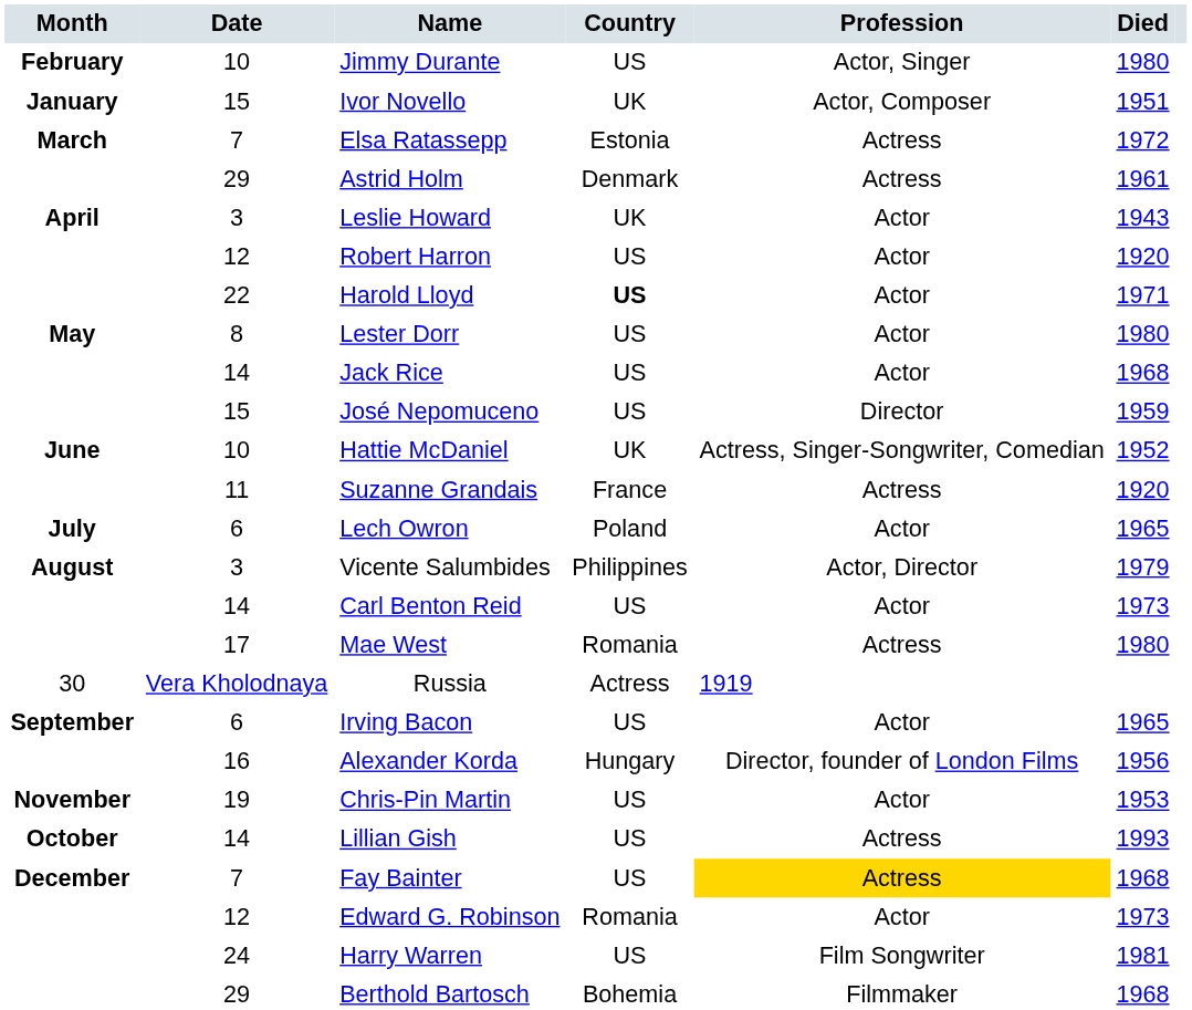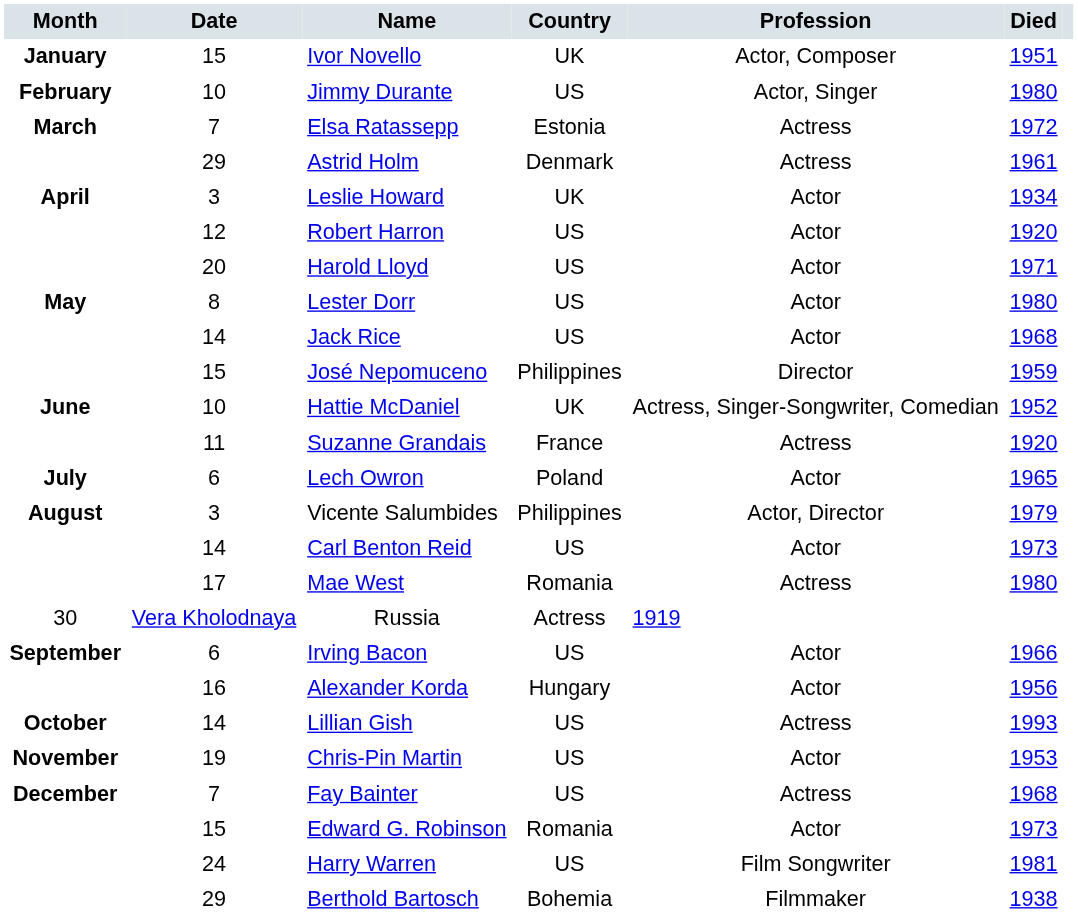 <table cellspacing="0" cellpadding="4" border="0">
 <tr style="background:#dae3e7; text-align:center;">
 <td><strong>Month</strong></td>
 <td><strong>Date</strong></td>
 <td><strong>Name</strong></td>
 <td><strong>Country</strong></td>
 <td><strong>Profession</strong></td>
 <td><strong>Died</strong></td>
 <td></td>
 </tr>
+<tr valign="top">
+<td rowspan=1 style="text-align:center; vertical-align:top;"><strong>January</strong></td>
+<td style="text-align:center;">15</td>
+<td><a href='#'>Ivor Novello</a></td>
+<td style="text-align:center;">UK</td>
+<td style="text-align:center;">Actor, Composer</td>
+<td><a href='#'>1951</a></td>
+<td></td>
+</tr>
 <tr>
 <td rowspan=1 style="text-align:center; vertical-align:top;"><strong>February</strong></td>
 <td style="text-align:center;">10</td>
 <td><a href='#'>Jimmy Durante</a></td>
 <td style="text-align:center;">US</td>
 <td style="text-align:center;">Actor, Singer</td>
 <td><a href='#'>1980</a></td>
-<td></td>
-</tr>
-<tr valign="top">
-<td rowspan=1 style="text-align:center; vertical-align:top;"><strong>January</strong></td>
-<td style="text-align:center;">15</td>
-<td><a href='#'>Ivor Novello</a></td>
-<td style="text-align:center;">UK</td>
-<td style="text-align:center;">Actor, Composer</td>
-<td><a href='#'>1951</a></td>
 <td></td>
 </tr>
 <tr>
 <td rowspan=2 style="text-align:center; vertical-align:top;"><strong>March</strong></td>
 <td style="text-align:center;">7</td>
 <td><a href='#'>Elsa Ratassepp</a></td>
 <td style="text-align:center;">Estonia</td>
 <td style="text-align:center;">Actress</td>
 <td><a href='#'>1972</a></td>
 <td></td>
 </tr>
 <tr>
 <td style="text-align:center;">29</td>
 <td><a href='#'>Astrid Holm</a></td>
 <td style="text-align:center;">Denmark</td>
 <td style="text-align:center;">Actress</td>
 <td><a href='#'>1961</a></td>
 <td></td>
 </tr>
 <tr>
 <td rowspan=3 style="text-align:center; vertical-align:top;"><strong>April</strong></td>
 <td style="text-align:center;">3</td>
 <td><a href='#'>Leslie Howard</a></td>
 <td style="text-align:center;">UK</td>
 <td style="text-align:center;">Actor</td>
-<td><a href='#'>1943</a></td>
+<td><a href='#'>1934</a></td>
 <td></td>
 </tr>
 <tr>
 <td style="text-align:center;">12</td>
 <td><a href='#'>Robert Harron</a></td>
 <td style="text-align:center;">US</td>
 <td style="text-align:center;">Actor</td>
 <td><a href='#'>1920</a></td>
 <td></td>
 </tr>
 <tr>
-<td style="text-align:center;">22</td>
+<td style="text-align:center;">20</td>
 <td><a href='#'>Harold Lloyd</a></td>
-<td style="text-align:center;"><strong>US</strong></td>
+<td style="text-align:center;">US</td>
 <td style="text-align:center;">Actor</td>
 <td><a href='#'>1971</a></td>
 <td></td>
 </tr>
 <tr>
 <td rowspan=3 style="text-align:center; vertical-align:top;"><strong>May</strong></td>
 <td style="text-align:center;">8</td>
 <td><a href='#'>Lester Dorr</a></td>
 <td style="text-align:center;">US</td>
 <td style="text-align:center;">Actor</td>
 <td><a href='#'>1980</a></td>
 <td></td>
 </tr>
 <tr>
 <td style="text-align:center;">14</td>
 <td><a href='#'>Jack Rice</a></td>
 <td style="text-align:center;">US</td>
 <td style="text-align:center;">Actor</td>
 <td><a href='#'>1968</a></td>
 <td></td>
 </tr>
 <tr>
 <td style="text-align:center;">15</td>
 <td><a href='#'>José Nepomuceno</a></td>
-<td style="text-align:center;">US</td>
+<td style="text-align:center;">Philippines</td>
 <td style="text-align:center;">Director</td>
 <td><a href='#'>1959</a></td>
 <td></td>
 </tr>
 <tr>
 <td rowspan=2 style="text-align:center; vertical-align:top;"><strong>June</strong></td>
 <td style="text-align:center;">10</td>
 <td><a href='#'>Hattie McDaniel</a></td>
 <td style="text-align:center;">UK</td>
 <td style="text-align:center;">Actress, Singer-Songwriter, Comedian</td>
 <td><a href='#'>1952</a></td>
 <td></td>
 </tr>
 <tr>
 <td style="text-align:center;">11</td>
 <td><a href='#'>Suzanne Grandais</a></td>
 <td style="text-align:center;">France</td>
 <td style="text-align:center;">Actress</td>
 <td><a href='#'>1920</a></td>
 <td></td>
 </tr>
 <tr>
 <td rowspan=1 style="text-align:center; vertical-align:top;"><strong>July</strong></td>
 <td style="text-align:center;">6</td>
 <td><a href='#'>Lech Owron</a></td>
 <td style="text-align:center;">Poland</td>
 <td style="text-align:center;">Actor</td>
 <td><a href='#'>1965</a></td>
 <td></td>
 </tr>
 <tr>
 <td rowspan=3 style="text-align:center; vertical-align:top;"><strong>August</strong></td>
 <td style="text-align:center;">3</td>
 <td>Vicente Salumbides</td>
 <td style="text-align:center;">Philippines</td>
 <td style="text-align:center;">Actor, Director</td>
 <td><a href='#'>1979</a></td>
 <td></td>
 </tr>
 <tr>
 <td style="text-align:center;">14</td>
 <td><a href='#'>Carl Benton Reid</a></td>
 <td style="text-align:center;">US</td>
 <td style="text-align:center;">Actor</td>
 <td><a href='#'>1973</a></td>
 <td></td>
 </tr>
 <tr>
 <td style="text-align:center;">17</td>
 <td><a href='#'>Mae West</a></td>
 <td style="text-align:center;">Romania</td>
 <td style="text-align:center;">Actress</td>
 <td><a href='#'>1980</a></td>
 <td></td>
 </tr>
 <tr>
 <td style="text-align:center;">30</td>
 <td><a href='#'>Vera Kholodnaya</a></td>
 <td style="text-align:center;">Russia</td>
 <td style="text-align:center;">Actress</td>
 <td><a href='#'>1919</a></td>
 <td></td>
 </tr>
 <tr>
 <td rowspan=2 style="text-align:center; vertical-align:top;"><strong>September</strong></td>
 <td style="text-align:center;">6</td>
 <td><a href='#'>Irving Bacon</a></td>
 <td style="text-align:center;">US</td>
 <td style="text-align:center;">Actor</td>
-<td><a href='#'>1965</a></td>
+<td><a href='#'>1966</a></td>
 <td></td>
 </tr>
 <tr>
 <td style="text-align:center;">16</td>
 <td><a href='#'>Alexander Korda</a></td>
 <td style="text-align:center;">Hungary</td>
-<td style="text-align:center;">Director, founder of <a href='#'>London Films</a></td>
+<td style="text-align:center;">Actor</td>
 <td><a href='#'>1956</a></td>
+<td></td>
+</tr>
+<tr>
+<td rowspan=1 style="text-align:center; vertical-align:top;"><strong>October</strong></td>
+<td style="text-align:center;">14</td>
+<td><a href='#'>Lillian Gish</a></td>
+<td style="text-align:center;">US</td>
+<td style="text-align:center;">Actress</td>
+<td><a href='#'>1993</a></td>
 <td></td>
 </tr>
 <tr>
 <td rowspan=1 style="text-align:center; vertical-align:top;"><strong>November</strong></td>
 <td style="text-align:center;">19</td>
 <td><a href='#'>Chris-Pin Martin</a></td>
 <td style="text-align:center;">US</td>
 <td style="text-align:center;">Actor</td>
 <td><a href='#'>1953</a></td>
 <td></td>
 </tr>
 <tr>
-<td rowspan=1 style="text-align:center; vertical-align:top;"><strong>October</strong></td>
-<td style="text-align:center;">14</td>
-<td><a href='#'>Lillian Gish</a></td>
-<td style="text-align:center;">US</td>
-<td style="text-align:center;">Actress</td>
-<td><a href='#'>1993</a></td>
-<td></td>
-</tr>
-<tr>
 <td rowspan=4 style="text-align:center; vertical-align:top;"><strong>December</strong></td>
 <td style="text-align:center;">7</td>
 <td><a href='#'>Fay Bainter</a></td>
 <td style="text-align:center;">US</td>
-<td style="background: gold; text-align:center;">Actress</td>
+<td style="text-align:center;">Actress</td>
 <td><a href='#'>1968</a></td>
 <td></td>
 </tr>
 <tr>
-<td style="text-align:center;">12</td>
+<td style="text-align:center;">15</td>
 <td><a href='#'>Edward G. Robinson</a></td>
 <td style="text-align:center;">Romania</td>
 <td style="text-align:center;">Actor</td>
 <td><a href='#'>1973</a></td>
 <td></td>
 </tr>
 <tr>
 <td style="text-align:center;">24</td>
 <td><a href='#'>Harry Warren</a></td>
 <td style="text-align:center;">US</td>
 <td style="text-align:center;">Film Songwriter</td>
 <td><a href='#'>1981</a></td>
 <td></td>
 </tr>
 <tr>
 <td style="text-align:center;">29</td>
 <td><a href='#'>Berthold Bartosch</a></td>
 <td style="text-align:center;">Bohemia</td>
 <td style="text-align:center;">Filmmaker</td>
-<td><a href='#'>1968</a></td>
+<td><a href='#'>1938</a></td>
 <td></td>
 </tr>
 </table>
